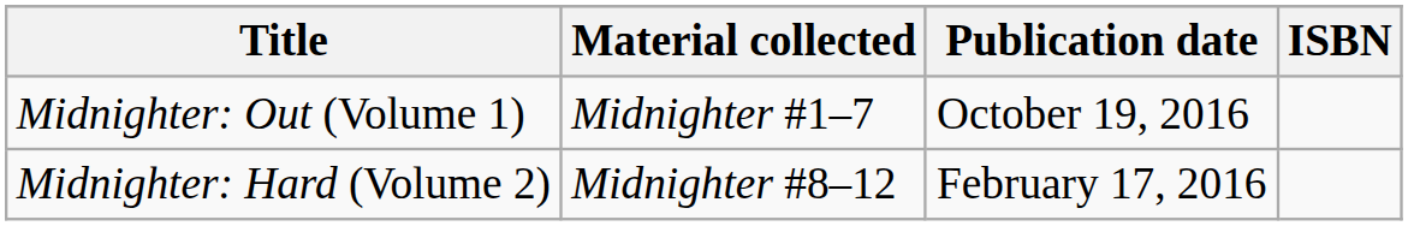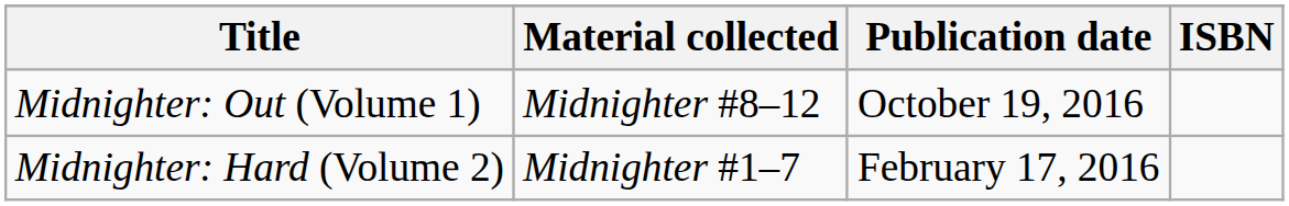 <table class="wikitable">
 <tr>
 </tr>
 <tr>
 <th>Title</th>
 <th>Material collected</th>
 <th>Publication date</th>
 <th>ISBN</th>
 </tr>
 <tr>
 <td><em>Midnighter: Out</em> (Volume 1)</td>
-<td><em>Midnighter</em> #1–7</td>
+<td><em>Midnighter</em> #8–12</td>
 <td>October 19, 2016</td>
 <td></td>
 </tr>
 <tr>
 <td><em>Midnighter: Hard</em> (Volume 2)</td>
-<td><em>Midnighter</em> #8–12</td>
+<td><em>Midnighter</em> #1–7</td>
 <td>February 17, 2016</td>
 <td></td>
 </tr>
 </table>
